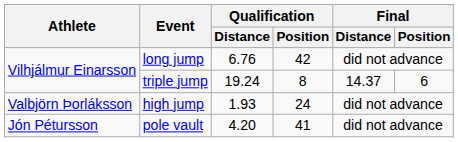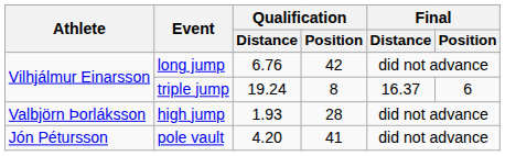 <table class="wikitable" style="font-size:90%">
 <tr>
 <th rowspan="2">Athlete</th>
 <th rowspan="2">Event</th>
 <th colspan="2">Qualification</th>
 <th colspan="2">Final</th>
 </tr>
 <tr style="font-size:95%">
 <th>Distance</th>
 <th>Position</th>
 <th>Distance</th>
 <th>Position</th>
 </tr>
 <tr align=center>
 <td align=left rowspan=2><a href='#'>Vilhjálmur Einarsson</a></td>
 <td align=left><a href='#'>long jump</a></td>
 <td>6.76</td>
 <td>42</td>
 <td colspan=2>did not advance</td>
 </tr>
 <tr align=center>
 <td align=left><a href='#'>triple jump</a></td>
 <td>19.24</td>
 <td>8</td>
-<td>14.37</td>
+<td>16.37</td>
 <td>6</td>
 </tr>
 <tr align=center>
 <td align=left><a href='#'>Valbjörn Þorláksson</a></td>
 <td align=left><a href='#'>high jump</a></td>
 <td>1.93</td>
-<td>24</td>
+<td>28</td>
 <td colspan=2>did not advance</td>
 </tr>
 <tr align=center>
 <td align=left><a href='#'>Jón Pétursson</a></td>
 <td align=left><a href='#'>pole vault</a></td>
 <td>4.20</td>
 <td>41</td>
 <td colspan=2>did not advance</td>
 </tr>
 </table>
